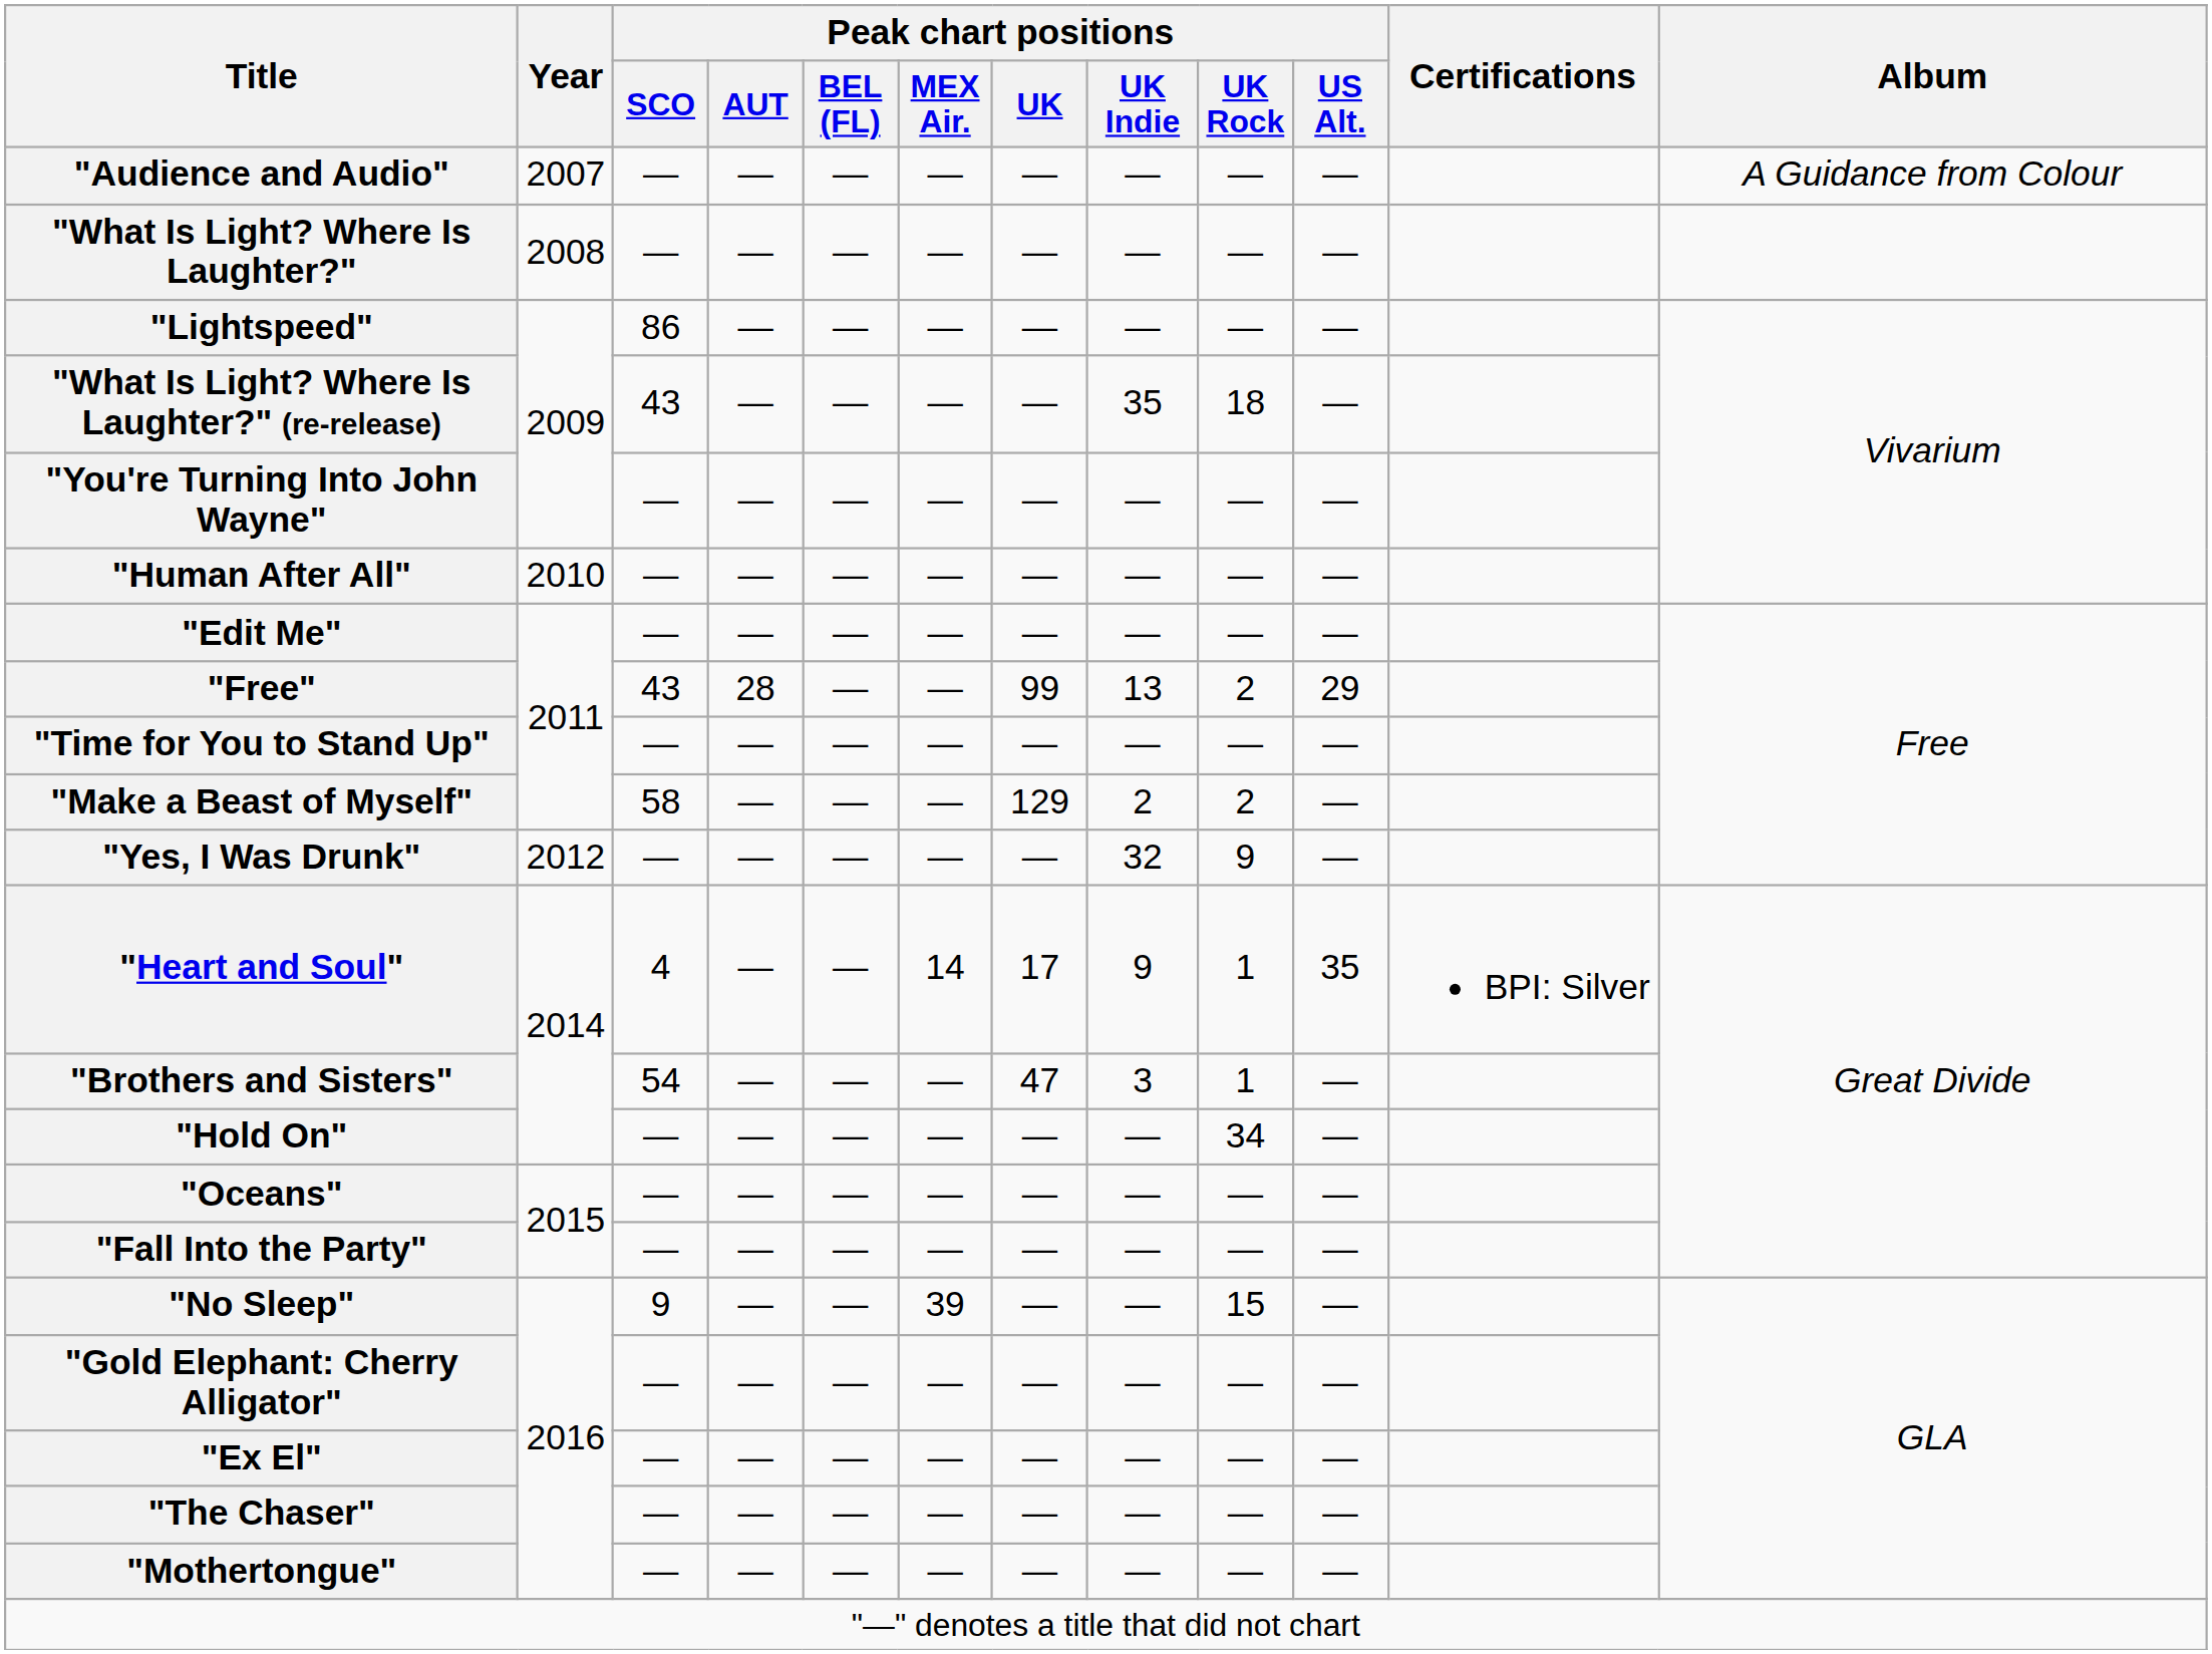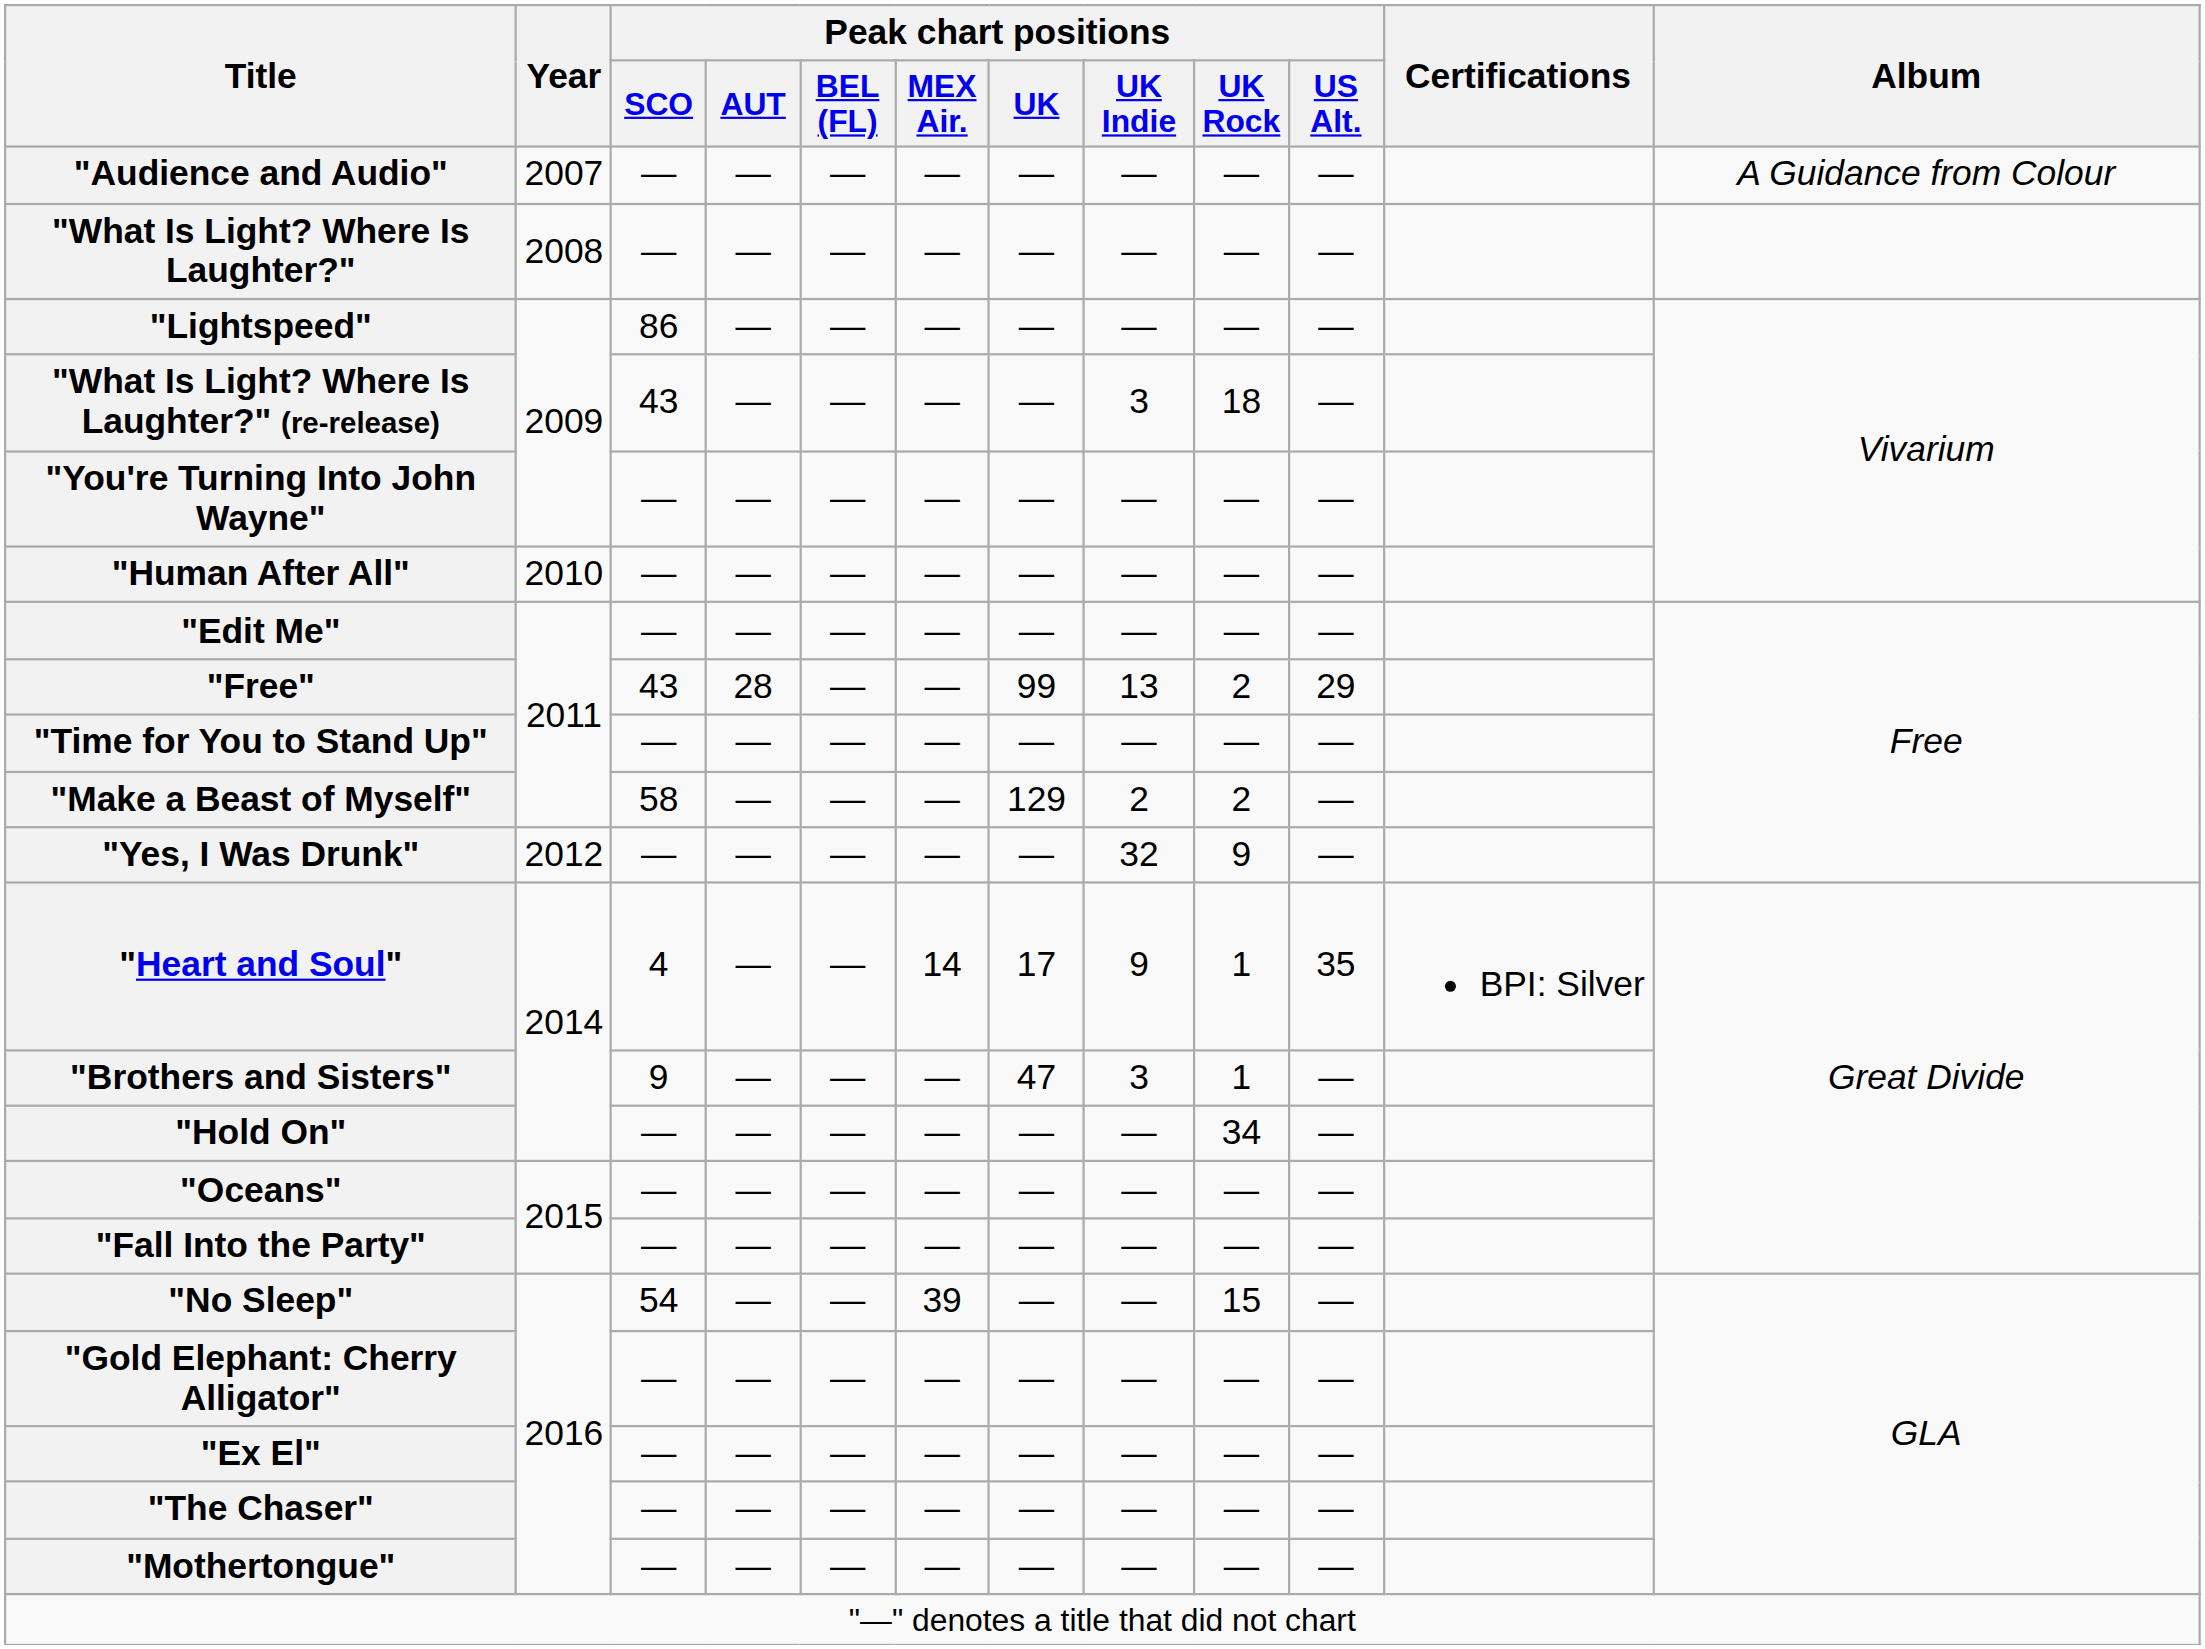 <table class="wikitable plainrowheaders" style="text-align:center">
 <tr>
 <th scope="col" rowspan="2" style="width:14em;">Title</th>
 <th scope="col" rowspan="2">Year</th>
 <th scope="col" colspan="8">Peak chart positions</th>
 <th scope="col" rowspan="2">Certifications</th>
 <th scope="col" rowspan="2" style="width:15em;">Album</th>
 </tr>
 <tr>
 <th scope="col" style="width:2.5em;font-size:90%;"><a href='#'>SCO</a><br></th>
 <th scope="col" style="width:2.5em;font-size:90%;"><a href='#'>AUT</a><br></th>
 <th scope="col" style="width:2.5em;font-size:90%;"><a href='#'>BEL<br>(FL)</a><br></th>
 <th scope="col" style="width:2.5em;font-size:90%;"><a href='#'>MEX<br>Air.</a><br></th>
 <th scope="col" style="width:2.5em;font-size:90%;"><a href='#'>UK</a><br></th>
 <th scope="col" style="width:3em;font-size:90%;"><a href='#'>UK<br>Indie</a> <br></th>
 <th scope="col" style="width:2.5em;font-size:90%;"><a href='#'>UK<br>Rock</a> <br></th>
 <th scope="col" style="width:2.5em;font-size:90%;"><a href='#'>US<br>Alt.</a><br></th>
 </tr>
 <tr>
 <th scope="row">"Audience and Audio"</th>
 <td rowspan="1">2007</td>
 <td>—</td>
 <td>—</td>
 <td>—</td>
 <td>—</td>
 <td>—</td>
 <td>—</td>
 <td>—</td>
 <td>—</td>
 <td></td>
 <td rowspan="1"><em>A Guidance from Colour</em></td>
 </tr>
 <tr>
 <th scope="row">"What Is Light? Where Is Laughter?"</th>
 <td rowspan="1">2008</td>
 <td>—</td>
 <td>—</td>
 <td>—</td>
 <td>—</td>
 <td>—</td>
 <td>—</td>
 <td>—</td>
 <td>—</td>
 <td></td>
 <td></td>
 </tr>
 <tr>
 <th scope="row">"Lightspeed"</th>
 <td rowspan="3">2009</td>
 <td>86</td>
 <td>—</td>
 <td>—</td>
 <td>—</td>
 <td>—</td>
 <td>—</td>
 <td>—</td>
 <td>—</td>
 <td></td>
 <td rowspan="4"><em>Vivarium</em></td>
 </tr>
 <tr>
 <th scope="row">"What Is Light? Where Is Laughter?" <small>(re-release)</small></th>
 <td>43</td>
 <td>—</td>
 <td>—</td>
 <td>—</td>
 <td>—</td>
-<td>35</td>
+<td>3</td>
 <td>18</td>
 <td>—</td>
 <td></td>
 </tr>
 <tr>
 <th scope="row">"You're Turning Into John Wayne"</th>
 <td>—</td>
 <td>—</td>
 <td>—</td>
 <td>—</td>
 <td>—</td>
 <td>—</td>
 <td>—</td>
 <td>—</td>
 <td></td>
 </tr>
 <tr>
 <th scope="row">"Human After All"</th>
 <td rowspan="1">2010</td>
 <td>—</td>
 <td>—</td>
 <td>—</td>
 <td>—</td>
 <td>—</td>
 <td>—</td>
 <td>—</td>
 <td>—</td>
 <td></td>
 </tr>
 <tr>
 <th scope="row">"Edit Me"</th>
 <td rowspan="4">2011</td>
 <td>—</td>
 <td>—</td>
 <td>—</td>
 <td>—</td>
 <td>—</td>
 <td>—</td>
 <td>—</td>
 <td>—</td>
 <td></td>
 <td rowspan="5"><em>Free</em></td>
 </tr>
 <tr>
 <th scope="row">"Free"</th>
 <td>43</td>
 <td>28</td>
 <td>—</td>
 <td>—</td>
 <td>99</td>
 <td>13</td>
 <td>2</td>
 <td>29</td>
 <td></td>
 </tr>
 <tr>
 <th scope="row">"Time for You to Stand Up"</th>
 <td>—</td>
 <td>—</td>
 <td>—</td>
 <td>—</td>
 <td>—</td>
 <td>—</td>
 <td>—</td>
 <td>—</td>
 <td></td>
 </tr>
 <tr>
 <th scope="row">"Make a Beast of Myself"</th>
 <td>58</td>
 <td>—</td>
 <td>—</td>
 <td>—</td>
 <td>129</td>
 <td>2</td>
 <td>2</td>
 <td>—</td>
 <td></td>
 </tr>
 <tr>
 <th scope="row">"Yes, I Was Drunk"</th>
 <td rowspan="1">2012</td>
 <td>—</td>
 <td>—</td>
 <td>—</td>
 <td>—</td>
 <td>—</td>
 <td>32</td>
 <td>9</td>
 <td>—</td>
 <td></td>
 </tr>
 <tr>
 <th scope="row">"<a href='#'>Heart and Soul</a>"</th>
 <td rowspan="3">2014</td>
 <td>4</td>
 <td>—</td>
 <td>—</td>
 <td>14</td>
 <td>17</td>
 <td>9</td>
 <td>1</td>
 <td>35</td>
 <td><br><ul><li>BPI: Silver</li></ul></td>
 <td rowspan="5"><em>Great Divide</em></td>
 </tr>
 <tr>
 <th scope="row">"Brothers and Sisters"</th>
-<td>54</td>
+<td>9</td>
 <td>—</td>
 <td>—</td>
 <td>—</td>
 <td>47</td>
 <td>3</td>
 <td>1</td>
 <td>—</td>
 <td></td>
 </tr>
 <tr>
 <th scope="row">"Hold On"</th>
 <td>—</td>
 <td>—</td>
 <td>—</td>
 <td>—</td>
 <td>—</td>
 <td>—</td>
 <td>34</td>
 <td>—</td>
 <td></td>
 </tr>
 <tr>
 <th scope="row">"Oceans"</th>
 <td rowspan="2">2015</td>
 <td>—</td>
 <td>—</td>
 <td>—</td>
 <td>—</td>
 <td>—</td>
 <td>—</td>
 <td>—</td>
 <td>—</td>
 <td></td>
 </tr>
 <tr>
 <th scope="row">"Fall Into the Party"</th>
 <td>—</td>
 <td>—</td>
 <td>—</td>
 <td>—</td>
 <td>—</td>
 <td>—</td>
 <td>—</td>
 <td>—</td>
 <td></td>
 </tr>
 <tr>
 <th scope="row">"No Sleep"</th>
 <td rowspan="5">2016</td>
-<td>9</td>
+<td>54</td>
 <td>—</td>
 <td>—</td>
 <td>39</td>
 <td>—</td>
 <td>—</td>
 <td>15</td>
 <td>—</td>
 <td></td>
 <td rowspan="5"><em>GLA</em></td>
 </tr>
 <tr>
 <th scope="row">"Gold Elephant: Cherry Alligator"</th>
 <td>—</td>
 <td>—</td>
 <td>—</td>
 <td>—</td>
 <td>—</td>
 <td>—</td>
 <td>—</td>
 <td>—</td>
 <td></td>
 </tr>
 <tr>
 <th scope="row">"Ex El"</th>
 <td>—</td>
 <td>—</td>
 <td>—</td>
 <td>—</td>
 <td>—</td>
 <td>—</td>
 <td>—</td>
 <td>—</td>
 <td></td>
 </tr>
 <tr>
 <th scope="row">"The Chaser"</th>
 <td>—</td>
 <td>—</td>
 <td>—</td>
 <td>—</td>
 <td>—</td>
 <td>—</td>
 <td>—</td>
 <td>—</td>
 <td></td>
 </tr>
 <tr>
 <th scope="row">"Mothertongue"</th>
 <td>—</td>
 <td>—</td>
 <td>—</td>
 <td>—</td>
 <td>—</td>
 <td>—</td>
 <td>—</td>
 <td>—</td>
 <td></td>
 </tr>
 <tr>
 <td colspan="12" style="font-size:90%">"—" denotes a title that did not chart</td>
 </tr>
 </table>
